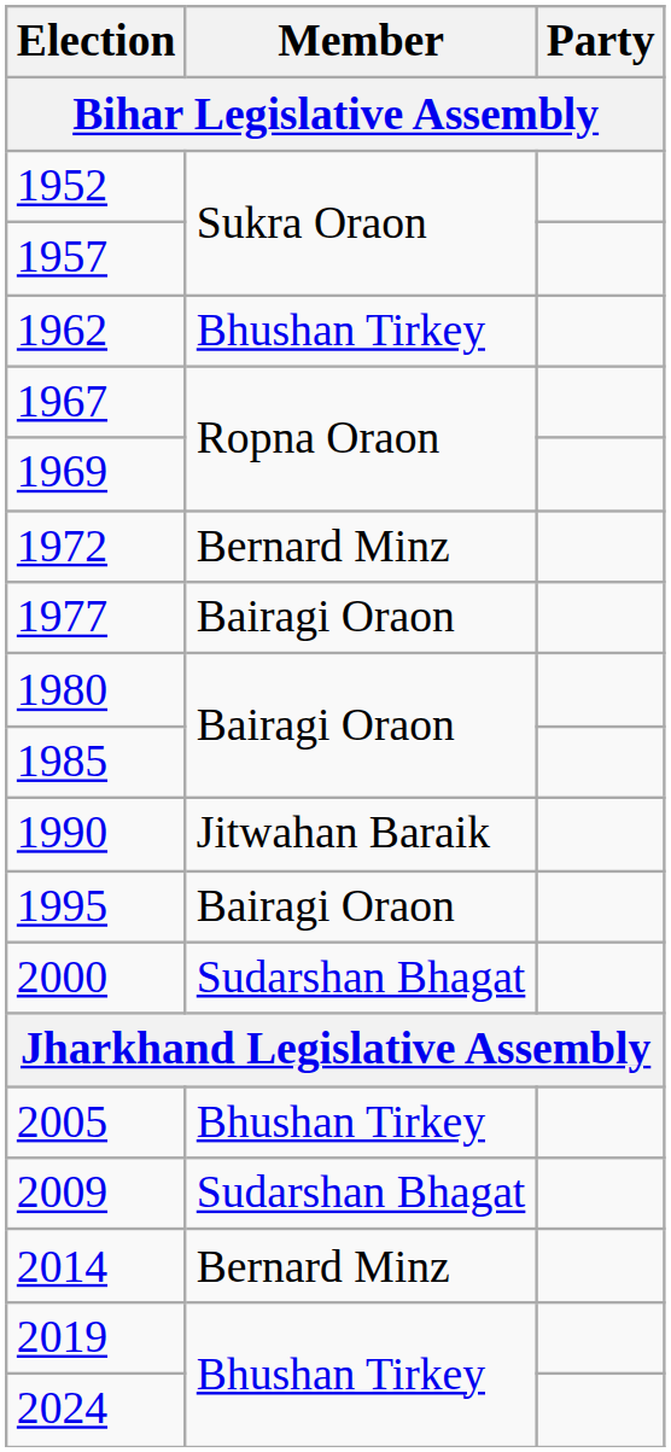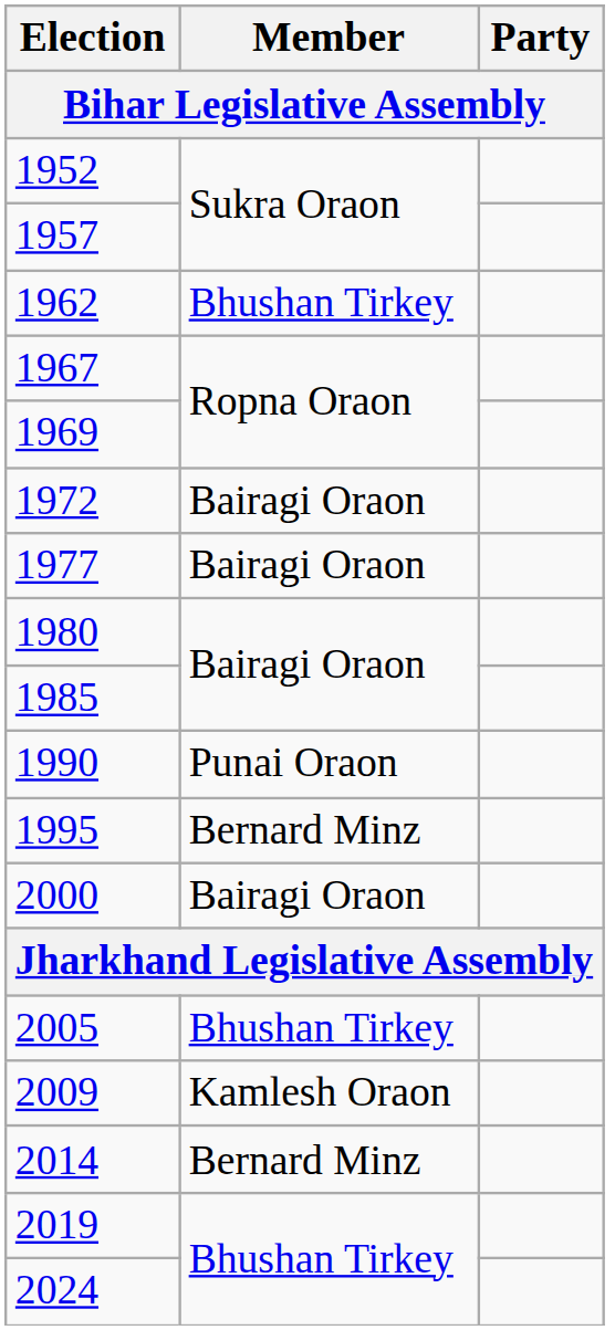 <table class="wikitable sortable">
 <tr>
 <th>Election</th>
 <th>Member</th>
 <th colspan=2>Party</th>
 </tr>
 <tr>
 <th colspan=4><a href='#'>Bihar Legislative Assembly</a></th>
 </tr>
 <tr>
 <td><a href='#'>1952</a></td>
 <td rowspan=2>Sukra Oraon</td>
 <td></td>
 </tr>
 <tr>
 <td><a href='#'>1957</a></td>
 </tr>
 <tr>
 <td><a href='#'>1962</a></td>
 <td><a href='#'>Bhushan Tirkey</a></td>
 <td></td>
 </tr>
 <tr>
 <td><a href='#'>1967</a></td>
 <td rowspan =2>Ropna Oraon</td>
 <td></td>
 </tr>
 <tr>
 <td><a href='#'>1969</a></td>
 </tr>
 <tr>
 <td><a href='#'>1972</a></td>
-<td>Bernard Minz</td>
+<td>Bairagi Oraon</td>
 <td></td>
 </tr>
 <tr>
 <td><a href='#'>1977</a></td>
 <td>Bairagi Oraon</td>
 <td></td>
 </tr>
 <tr>
 <td><a href='#'>1980</a></td>
 <td rowspan=2>Bairagi Oraon</td>
 <td></td>
 </tr>
 <tr>
 <td><a href='#'>1985</a></td>
 </tr>
 <tr>
 <td><a href='#'>1990</a></td>
-<td>Jitwahan Baraik</td>
+<td>Punai Oraon</td>
 <td></td>
 </tr>
 <tr>
 <td><a href='#'>1995</a></td>
-<td>Bairagi Oraon</td>
+<td>Bernard Minz</td>
 <td></td>
 </tr>
 <tr>
 <td><a href='#'>2000</a></td>
-<td><a href='#'>Sudarshan Bhagat</a></td>
+<td>Bairagi Oraon</td>
 <td></td>
 </tr>
 <tr>
 <th colspan=4><a href='#'>Jharkhand Legislative Assembly</a></th>
 </tr>
 <tr>
 <td><a href='#'>2005</a></td>
 <td><a href='#'>Bhushan Tirkey</a></td>
 <td></td>
 </tr>
 <tr>
 <td><a href='#'>2009</a></td>
-<td><a href='#'>Sudarshan Bhagat</a></td>
+<td>Kamlesh Oraon</td>
 <td></td>
 </tr>
 <tr>
 <td><a href='#'>2014</a></td>
 <td>Bernard Minz</td>
 </tr>
 <tr>
 <td><a href='#'>2019</a></td>
 <td rowspan=2><a href='#'>Bhushan Tirkey</a></td>
 <td></td>
 </tr>
 <tr>
 <td><a href='#'>2024</a></td>
 </tr>
 </table>
